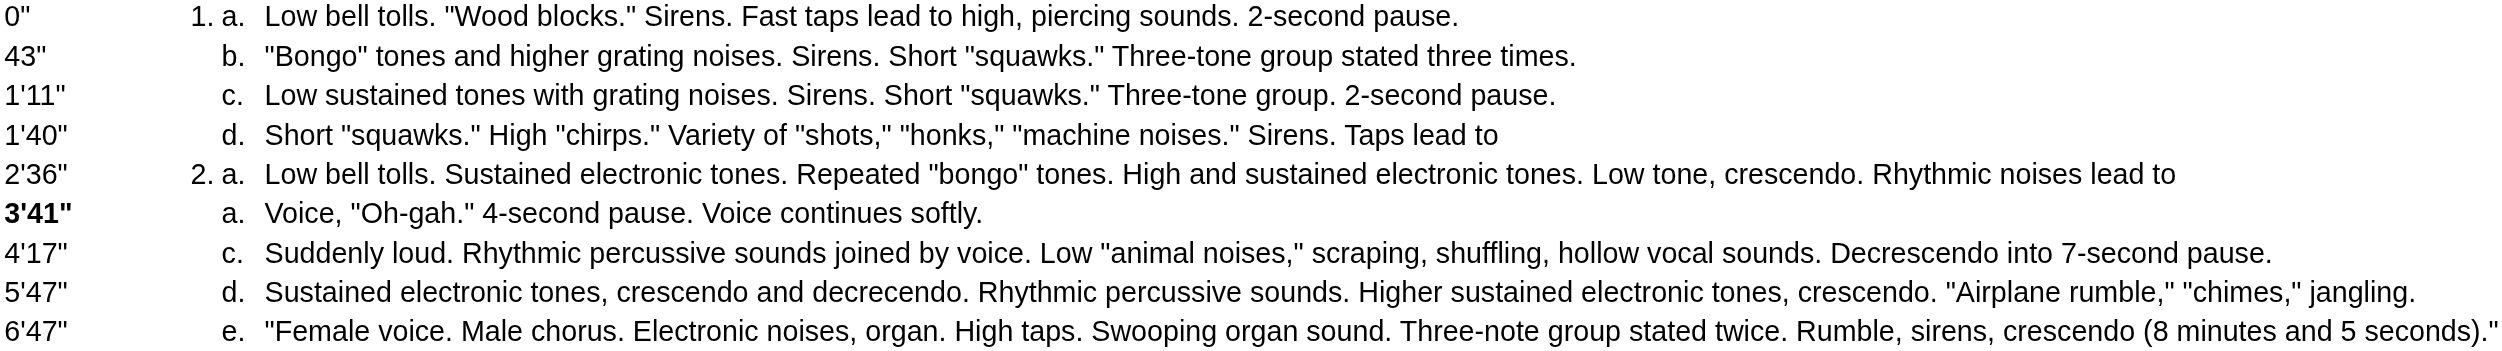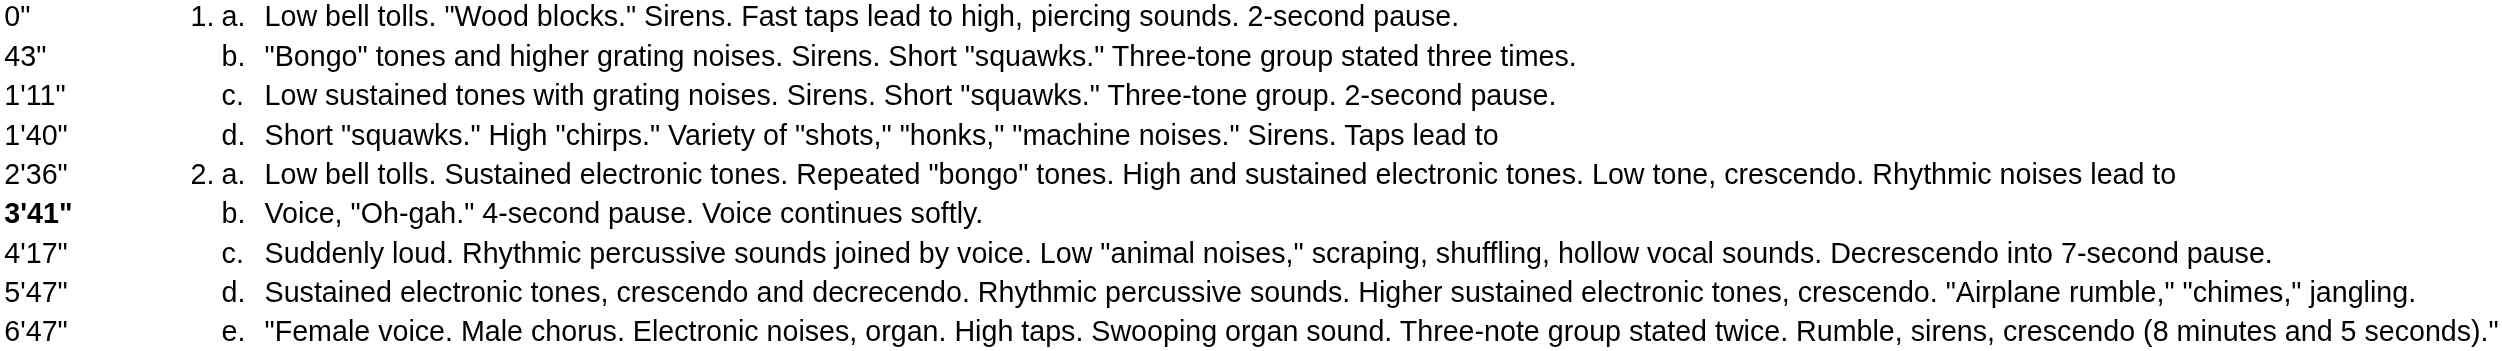 <table>
 <tr>
 <td valign="top" width="100px">0"</td>
 <td valign="top">1.</td>
 <td valign="top" width="20px">a.</td>
 <td valign="top">Low bell tolls. "Wood blocks." Sirens. Fast taps lead to high, piercing sounds. 2-second pause.</td>
 </tr>
 <tr>
 <td valign="top">43"</td>
 <td valign="top"></td>
 <td valign="top">b.</td>
 <td valign="top">"Bongo" tones and higher grating noises. Sirens. Short "squawks." Three-tone group stated three times.</td>
 </tr>
 <tr>
 <td valign="top">1'11"</td>
 <td valign="top"></td>
 <td valign="top">c.</td>
 <td valign="top">Low sustained tones with grating noises. Sirens. Short "squawks." Three-tone group. 2-second pause.</td>
 </tr>
 <tr>
 <td valign="top">1'40"</td>
 <td valign="top"></td>
 <td valign="top">d.</td>
 <td valign="top">Short "squawks." High "chirps." Variety of "shots," "honks," "machine noises." Sirens. Taps lead to</td>
 </tr>
 <tr>
 <td valign="top">2'36"</td>
 <td valign="top">2.</td>
 <td valign="top">a.</td>
 <td valign="top">Low bell tolls. Sustained electronic tones. Repeated "bongo" tones. High and sustained electronic tones. Low tone, crescendo. Rhythmic noises lead to</td>
 </tr>
 <tr>
 <td valign="top"><strong>3'41"</strong></td>
 <td valign="top"></td>
-<td valign="top">a.</td>
+<td valign="top">b.</td>
 <td valign="top">Voice, "Oh-gah." 4-second pause. Voice continues softly.</td>
 </tr>
 <tr>
 <td valign="top">4'17"</td>
 <td valign="top"></td>
 <td valign="top">c.</td>
 <td valign="top">Suddenly loud. Rhythmic percussive sounds joined by voice. Low "animal noises," scraping, shuffling, hollow vocal sounds. Decrescendo into 7-second pause.</td>
 </tr>
 <tr>
 <td valign="top">5'47"</td>
 <td valign="top"></td>
 <td valign="top">d.</td>
 <td valign="top">Sustained electronic tones, crescendo and decrecendo. Rhythmic percussive sounds. Higher sustained electronic tones, crescendo. "Airplane rumble," "chimes," jangling.</td>
 </tr>
 <tr>
 <td valign="top">6'47"</td>
 <td valign="top"></td>
 <td valign="top">e.</td>
 <td valign="top">"Female voice. Male chorus. Electronic noises, organ. High taps. Swooping organ sound. Three-note group stated twice. Rumble, sirens, crescendo (8 minutes and 5 seconds)."</td>
 </tr>
 </table>
